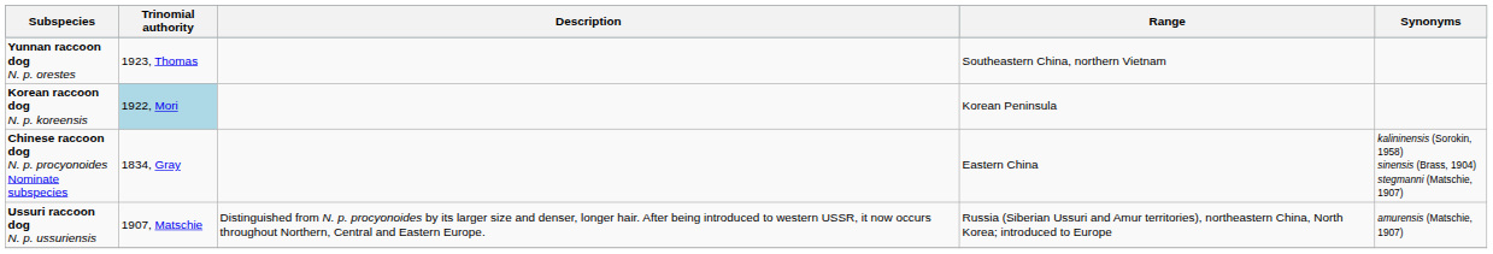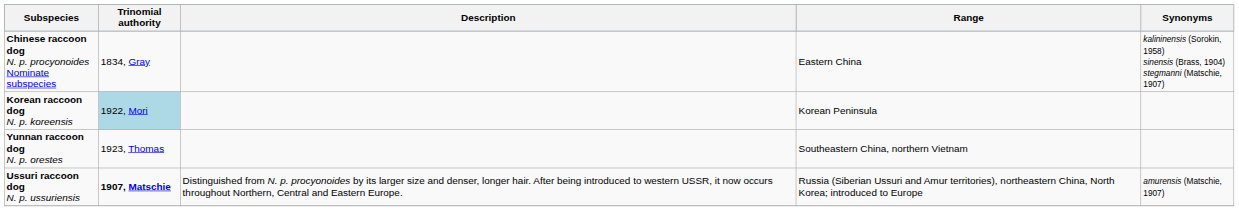 <table class="wikitable sortable" style="width:100%;">
 <tr style="background:#115a6c;">
 <th>Subspecies</th>
 <th>Trinomial authority</th>
 <th>Description</th>
 <th>Range</th>
 <th>Synonyms</th>
 </tr>
 <tr>
-<td><strong>Yunnan raccoon dog</strong><br><em>N. p. orestes</em></td>
-<td>1923, <a href='#'>Thomas</a></td>
+<td><strong>Chinese raccoon dog</strong><br><em>N. p. procyonoides</em><br><a href='#'>Nominate subspecies</a><br></td>
+<td>1834, <a href='#'>Gray</a></td>
 <td></td>
-<td>Southeastern China, northern Vietnam</td>
-<td></td>
+<td>Eastern China</td>
+<td><small><em>kalininensis</em> (Sorokin, 1958)</small><br><small><em>sinensis</em> (Brass, 1904)</small><br><small><em>stegmanni</em> (Matschie, 1907)</small></td>
 </tr>
 <tr>
 <td><strong>Korean raccoon dog</strong><br><em>N. p. koreensis</em><br></td>
 <td style="background: lightblue;">1922, <a href='#'>Mori</a></td>
 <td></td>
 <td>Korean Peninsula</td>
 <td></td>
 </tr>
 <tr>
-<td><strong>Chinese raccoon dog</strong><br><em>N. p. procyonoides</em><br><a href='#'>Nominate subspecies</a><br></td>
-<td>1834, <a href='#'>Gray</a></td>
+<td><strong>Yunnan raccoon dog</strong><br><em>N. p. orestes</em></td>
+<td>1923, <a href='#'>Thomas</a></td>
 <td></td>
-<td>Eastern China</td>
-<td><small><em>kalininensis</em> (Sorokin, 1958)</small><br><small><em>sinensis</em> (Brass, 1904)</small><br><small><em>stegmanni</em> (Matschie, 1907)</small></td>
+<td>Southeastern China, northern Vietnam</td>
+<td></td>
 </tr>
 <tr>
 <td><strong>Ussuri raccoon dog</strong><br><em>N. p. ussuriensis</em><br></td>
-<td>1907, <a href='#'>Matschie</a></td>
+<td><strong>1907, <a href='#'>Matschie</a></strong></td>
 <td>Distinguished from <em>N. p. procyonoides</em> by its larger size and denser, longer hair. After being introduced to western USSR, it now occurs throughout Northern, Central and Eastern Europe.</td>
 <td>Russia (Siberian Ussuri and Amur territories), northeastern China, North Korea; introduced to Europe</td>
 <td><small><em>amurensis</em> (Matschie, 1907)</small></td>
 </tr>
 <tr>
 </tr>
 </table>
